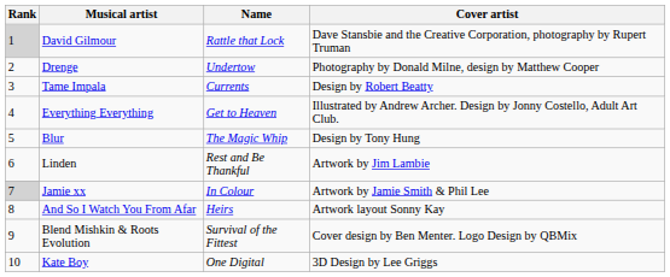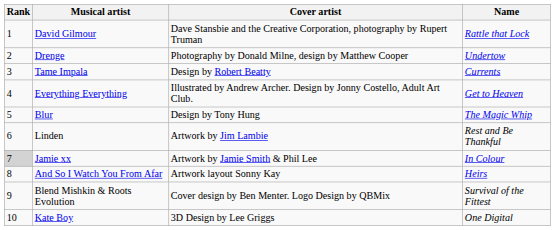 <table class=wikitable>
 <tr>
 <th>Rank</th>
 <th>Musical artist</th>
+<th>Cover artist</th>
 <th>Name</th>
-<th>Cover artist</th>
 </tr>
 <tr>
-<td style="background: lightgrey;">1</td>
+<td>1</td>
 <td><a href='#'>David Gilmour</a></td>
+<td>Dave Stansbie and the Creative Corporation, photography by Rupert Truman</td>
 <td><em><a href='#'>Rattle that Lock</a></em></td>
-<td>Dave Stansbie and the Creative Corporation, photography by Rupert Truman</td>
 </tr>
 <tr>
 <td>2</td>
 <td><a href='#'>Drenge</a></td>
+<td>Photography by Donald Milne, design by Matthew Cooper</td>
 <td><em><a href='#'>Undertow</a></em></td>
-<td>Photography by Donald Milne, design by Matthew Cooper</td>
 </tr>
 <tr>
 <td>3</td>
 <td><a href='#'>Tame Impala</a></td>
+<td>Design by <a href='#'>Robert Beatty</a></td>
 <td><em><a href='#'>Currents</a></em></td>
-<td>Design by <a href='#'>Robert Beatty</a></td>
 </tr>
 <tr>
 <td>4</td>
 <td><a href='#'>Everything Everything</a></td>
+<td>Illustrated by Andrew Archer. Design by Jonny Costello, Adult Art Club.</td>
 <td><em><a href='#'>Get to Heaven</a></em></td>
-<td>Illustrated by Andrew Archer. Design by Jonny Costello, Adult Art Club.</td>
 </tr>
 <tr>
 <td>5</td>
 <td><a href='#'>Blur</a></td>
+<td>Design by Tony Hung</td>
 <td><em><a href='#'>The Magic Whip</a></em></td>
-<td>Design by Tony Hung</td>
 </tr>
 <tr>
 <td>6</td>
 <td>Linden</td>
+<td>Artwork by <a href='#'>Jim Lambie</a></td>
 <td><em>Rest and Be Thankful</em></td>
-<td>Artwork by <a href='#'>Jim Lambie</a></td>
 </tr>
 <tr>
 <td style="background: lightgrey;">7</td>
 <td><a href='#'>Jamie xx</a></td>
+<td>Artwork by <a href='#'>Jamie Smith</a> & Phil Lee</td>
 <td><em><a href='#'>In Colour</a></em></td>
-<td>Artwork by <a href='#'>Jamie Smith</a> & Phil Lee</td>
 </tr>
 <tr>
 <td>8</td>
 <td><a href='#'>And So I Watch You From Afar</a></td>
+<td>Artwork layout  Sonny Kay</td>
 <td><em><a href='#'>Heirs</a></em></td>
-<td>Artwork layout  Sonny Kay</td>
 </tr>
 <tr>
 <td>9</td>
 <td>Blend Mishkin & Roots Evolution</td>
+<td>Cover design by Ben Menter. Logo Design by QBMix</td>
 <td><em>Survival of the Fittest</em></td>
-<td>Cover design by Ben Menter. Logo Design by QBMix</td>
 </tr>
 <tr>
 <td>10</td>
 <td><a href='#'>Kate Boy</a></td>
+<td>3D Design by Lee Griggs</td>
 <td><em>One Digital</em></td>
-<td>3D Design by Lee Griggs</td>
 </tr>
 </table>
